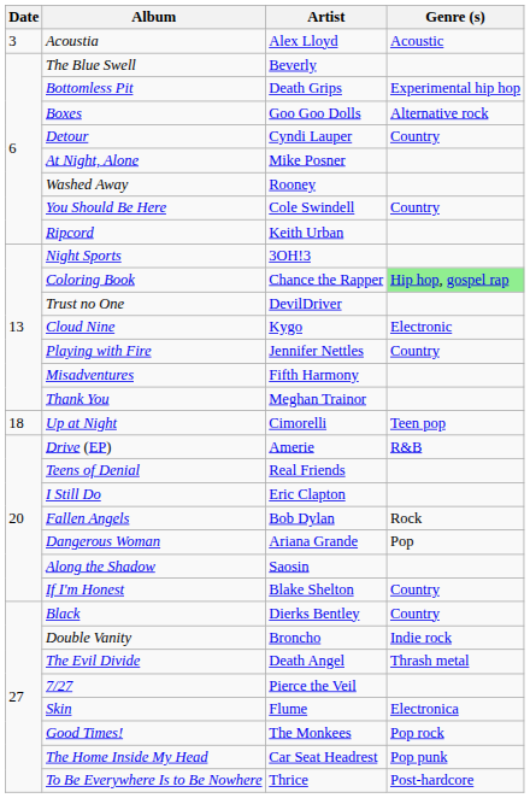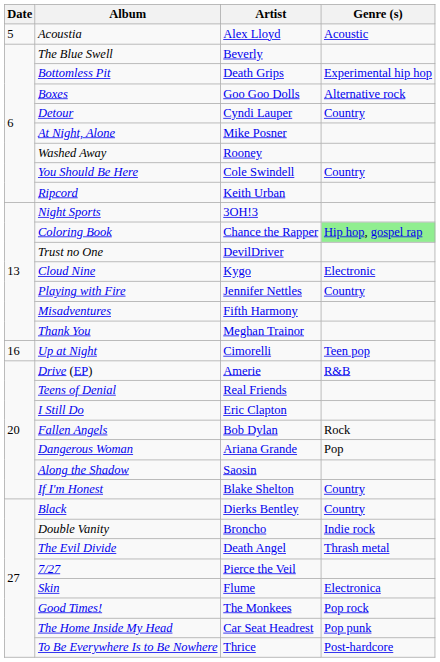 <table class="wikitable" style="text-align: left">
 <tr>
 <th>Date</th>
 <th>Album</th>
 <th>Artist</th>
 <th>Genre (s)</th>
 </tr>
 <tr>
-<td>3</td>
+<td>5</td>
 <td><em>Acoustia</em></td>
 <td><a href='#'>Alex Lloyd</a></td>
 <td><a href='#'>Acoustic</a></td>
 </tr>
 <tr>
 <td rowspan="8">6</td>
 <td><em>The Blue Swell</em></td>
 <td><a href='#'>Beverly</a></td>
 <td></td>
 </tr>
 <tr>
 <td><em><a href='#'>Bottomless Pit</a></em></td>
 <td><a href='#'>Death Grips</a></td>
 <td><a href='#'>Experimental hip hop</a></td>
 </tr>
 <tr>
 <td><em><a href='#'>Boxes</a></em></td>
 <td><a href='#'>Goo Goo Dolls</a></td>
 <td><a href='#'>Alternative rock</a></td>
 </tr>
 <tr>
 <td><em><a href='#'>Detour</a></em></td>
 <td><a href='#'>Cyndi Lauper</a></td>
 <td><a href='#'>Country</a></td>
 </tr>
 <tr>
 <td><em><a href='#'>At Night, Alone</a></em></td>
 <td><a href='#'>Mike Posner</a></td>
 <td></td>
 </tr>
 <tr>
 <td><em>Washed Away</em></td>
 <td><a href='#'>Rooney</a></td>
 <td></td>
 </tr>
 <tr>
 <td><em><a href='#'>You Should Be Here</a></em></td>
 <td><a href='#'>Cole Swindell</a></td>
 <td><a href='#'>Country</a></td>
 </tr>
 <tr>
 <td><em><a href='#'>Ripcord</a></em></td>
 <td><a href='#'>Keith Urban</a></td>
 <td></td>
 </tr>
 <tr>
 <td rowspan="7">13</td>
 <td><em><a href='#'>Night Sports</a></em></td>
 <td><a href='#'>3OH!3</a></td>
 <td></td>
 </tr>
 <tr>
 <td><em><a href='#'>Coloring Book</a></em></td>
 <td><a href='#'>Chance the Rapper</a></td>
 <td style="background: lightgreen;"><a href='#'>Hip hop</a>, <a href='#'>gospel rap</a></td>
 </tr>
 <tr>
 <td><em>Trust no One</em></td>
 <td><a href='#'>DevilDriver</a></td>
 <td></td>
 </tr>
 <tr>
 <td><em><a href='#'>Cloud Nine</a></em></td>
 <td><a href='#'>Kygo</a></td>
 <td><a href='#'>Electronic</a></td>
 </tr>
 <tr>
 <td><em><a href='#'>Playing with Fire</a></em></td>
 <td><a href='#'>Jennifer Nettles</a></td>
 <td><a href='#'>Country</a></td>
 </tr>
 <tr>
 <td><em><a href='#'>Misadventures</a></em></td>
 <td><a href='#'>Fifth Harmony</a></td>
 <td></td>
 </tr>
 <tr>
 <td><em><a href='#'>Thank You</a></em></td>
 <td><a href='#'>Meghan Trainor</a></td>
 <td></td>
 </tr>
 <tr>
-<td>18</td>
+<td>16</td>
 <td><em><a href='#'>Up at Night</a></em></td>
 <td><a href='#'>Cimorelli</a></td>
 <td><a href='#'>Teen pop</a></td>
 </tr>
 <tr>
 <td rowspan="7">20</td>
 <td><em><a href='#'>Drive</a></em> (<a href='#'>EP</a>)</td>
 <td><a href='#'>Amerie</a></td>
 <td><a href='#'>R&B</a></td>
 </tr>
 <tr>
 <td><em><a href='#'>Teens of Denial</a></em></td>
 <td><a href='#'>Real Friends</a></td>
 <td></td>
 </tr>
 <tr>
 <td><em><a href='#'>I Still Do</a></em></td>
 <td><a href='#'>Eric Clapton</a></td>
 <td></td>
 </tr>
 <tr>
 <td><em><a href='#'>Fallen Angels</a></em></td>
 <td><a href='#'>Bob Dylan</a></td>
 <td>Rock</td>
 </tr>
 <tr>
 <td><em><a href='#'>Dangerous Woman</a></em></td>
 <td><a href='#'>Ariana Grande</a></td>
 <td>Pop</td>
 </tr>
 <tr>
 <td><em><a href='#'>Along the Shadow</a></em></td>
 <td><a href='#'>Saosin</a></td>
 <td></td>
 </tr>
 <tr>
 <td><em><a href='#'>If I'm Honest</a></em></td>
 <td><a href='#'>Blake Shelton</a></td>
 <td><a href='#'>Country</a></td>
 </tr>
 <tr>
 <td rowspan="8">27</td>
 <td><em><a href='#'>Black</a></em></td>
 <td><a href='#'>Dierks Bentley</a></td>
 <td><a href='#'>Country</a></td>
 </tr>
 <tr>
 <td><em>Double Vanity</em></td>
 <td><a href='#'>Broncho</a></td>
 <td><a href='#'>Indie rock</a></td>
 </tr>
 <tr>
 <td><em><a href='#'>The Evil Divide</a></em></td>
 <td><a href='#'>Death Angel</a></td>
 <td><a href='#'>Thrash metal</a></td>
 </tr>
 <tr>
 <td><em><a href='#'>7/27</a></em></td>
 <td><a href='#'>Pierce the Veil</a></td>
 <td></td>
 </tr>
 <tr>
 <td><em><a href='#'>Skin</a></em></td>
 <td><a href='#'>Flume</a></td>
 <td><a href='#'>Electronica</a></td>
 </tr>
 <tr>
 <td><em><a href='#'>Good Times!</a></em></td>
 <td><a href='#'>The Monkees</a></td>
 <td><a href='#'>Pop rock</a></td>
 </tr>
 <tr>
 <td><em><a href='#'>The Home Inside My Head</a></em></td>
 <td><a href='#'>Car Seat Headrest</a></td>
 <td><a href='#'>Pop punk</a></td>
 </tr>
 <tr>
 <td><em><a href='#'>To Be Everywhere Is to Be Nowhere</a></em></td>
 <td><a href='#'>Thrice</a></td>
 <td><a href='#'>Post-hardcore</a></td>
 </tr>
 </table>
